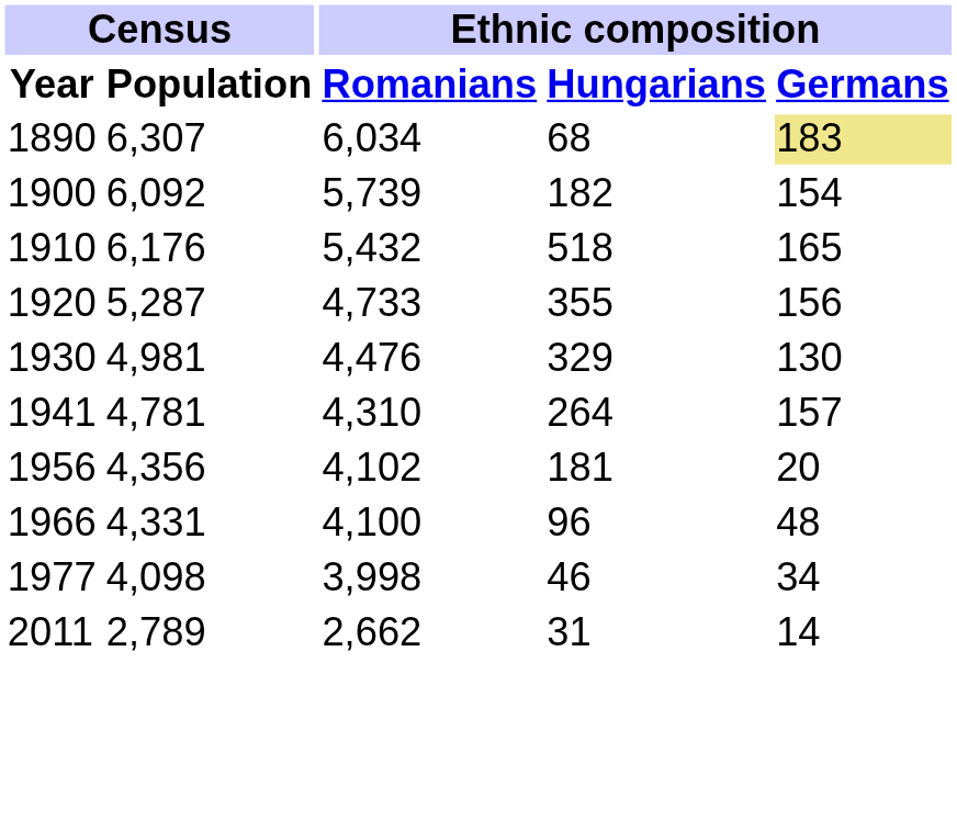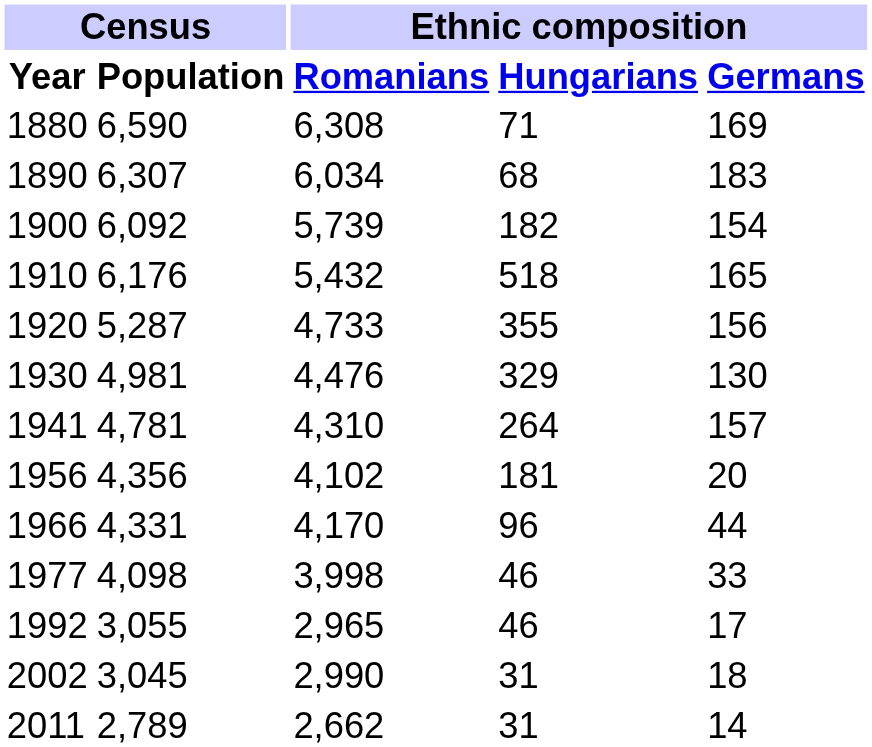 <table class="toccolours">
 <tr>
 <th align="center" colspan="2" style="background:#ccccff;">Census</th>
 <th align="center" colspan="3" style="background:#ccccff;">Ethnic composition</th>
 </tr>
 <tr>
 <th>Year</th>
 <th>Population</th>
 <th><a href='#'>Romanians</a></th>
 <th><a href='#'>Hungarians</a></th>
 <th><a href='#'>Germans</a></th>
 </tr>
 <tr>
+<td>1880</td>
+<td>6,590</td>
+<td>6,308</td>
+<td>71</td>
+<td>169</td>
+</tr>
+<tr>
 <td>1890</td>
 <td>6,307</td>
 <td>6,034</td>
 <td>68</td>
-<td style="background: khaki;">183</td>
+<td>183</td>
 </tr>
 <tr>
 <td>1900</td>
 <td>6,092</td>
 <td>5,739</td>
 <td>182</td>
 <td>154</td>
 </tr>
 <tr>
 <td>1910</td>
 <td>6,176</td>
 <td>5,432</td>
 <td>518</td>
 <td>165</td>
 </tr>
 <tr>
 <td>1920</td>
 <td>5,287</td>
 <td>4,733</td>
 <td>355</td>
 <td>156</td>
 </tr>
 <tr>
 <td>1930</td>
 <td>4,981</td>
 <td>4,476</td>
 <td>329</td>
 <td>130</td>
 </tr>
 <tr>
 <td>1941</td>
 <td>4,781</td>
 <td>4,310</td>
 <td>264</td>
 <td>157</td>
 </tr>
 <tr>
 <td>1956</td>
 <td>4,356</td>
 <td>4,102</td>
 <td>181</td>
 <td>20</td>
 </tr>
 <tr>
 <td>1966</td>
 <td>4,331</td>
-<td>4,100</td>
+<td>4,170</td>
 <td>96</td>
-<td>48</td>
+<td>44</td>
 </tr>
 <tr>
 <td>1977</td>
 <td>4,098</td>
 <td>3,998</td>
 <td>46</td>
-<td>34</td>
+<td>33</td>
+</tr>
+<tr>
+<td>1992</td>
+<td>3,055</td>
+<td>2,965</td>
+<td>46</td>
+<td>17</td>
+</tr>
+<tr>
+<td>2002</td>
+<td>3,045</td>
+<td>2,990</td>
+<td>31</td>
+<td>18</td>
 </tr>
 <tr>
 <td>2011</td>
 <td>2,789</td>
 <td>2,662</td>
 <td>31</td>
 <td>14</td>
 </tr>
 </table>
